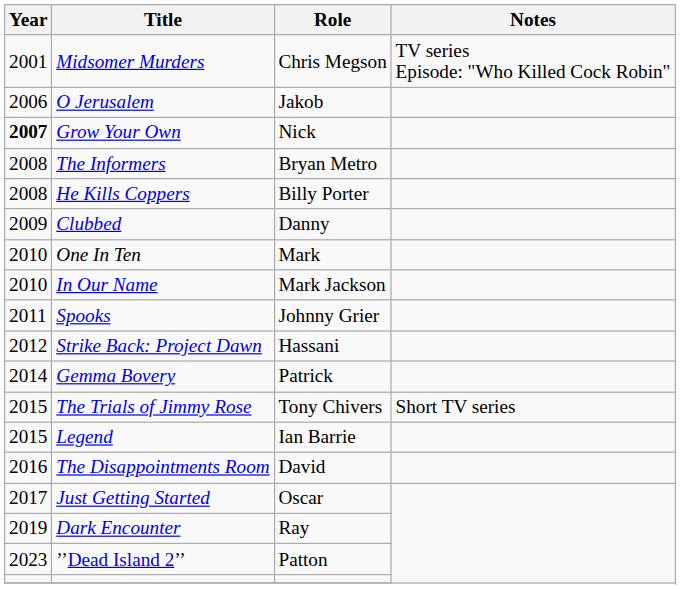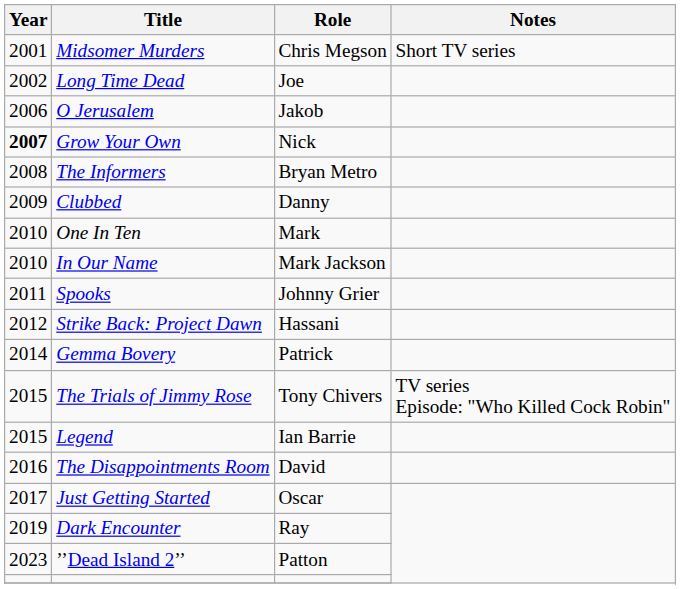 <table class="wikitable">
 <tr>
 <th>Year</th>
 <th>Title</th>
 <th>Role</th>
 <th>Notes</th>
 </tr>
 <tr>
 <td>2001</td>
 <td><em><a href='#'>Midsomer Murders</a></em></td>
 <td>Chris Megson</td>
-<td>TV series<br>Episode: "Who Killed Cock Robin"</td>
+<td>Short TV series</td>
+</tr>
+<tr>
+<td>2002</td>
+<td><em><a href='#'>Long Time Dead</a></em></td>
+<td>Joe</td>
+<td></td>
 </tr>
 <tr>
 <td>2006</td>
 <td><em><a href='#'>O Jerusalem</a></em></td>
 <td>Jakob</td>
 <td></td>
 </tr>
 <tr>
 <td><strong>2007</strong></td>
 <td><em><a href='#'>Grow Your Own</a></em></td>
 <td>Nick</td>
 <td></td>
 </tr>
 <tr>
 <td>2008</td>
 <td><em><a href='#'>The Informers</a></em></td>
 <td>Bryan Metro</td>
-<td></td>
-</tr>
-<tr>
-<td>2008</td>
-<td><em><a href='#'>He Kills Coppers</a></em></td>
-<td>Billy Porter</td>
 <td></td>
 </tr>
 <tr>
 <td>2009</td>
 <td><em><a href='#'>Clubbed</a></em></td>
 <td>Danny</td>
 <td></td>
 </tr>
 <tr>
 <td>2010</td>
 <td><em>One In Ten</em></td>
 <td>Mark</td>
 <td></td>
 </tr>
 <tr>
 <td>2010</td>
 <td><em><a href='#'>In Our Name</a></em></td>
 <td>Mark Jackson</td>
 <td></td>
 </tr>
 <tr>
 <td>2011</td>
 <td><em><a href='#'>Spooks</a></em></td>
 <td>Johnny Grier</td>
 <td></td>
 </tr>
 <tr>
 <td>2012</td>
 <td><em><a href='#'>Strike Back: Project Dawn</a></em></td>
 <td>Hassani</td>
 <td></td>
 </tr>
 <tr>
 <td>2014</td>
 <td><em><a href='#'>Gemma Bovery</a></em></td>
 <td>Patrick</td>
 <td></td>
 </tr>
 <tr>
 <td>2015</td>
 <td><em><a href='#'>The Trials of Jimmy Rose</a></em></td>
 <td>Tony Chivers</td>
-<td>Short TV series</td>
+<td>TV series<br>Episode: "Who Killed Cock Robin"</td>
 </tr>
 <tr>
 <td>2015</td>
 <td><em><a href='#'>Legend</a></em></td>
 <td>Ian Barrie</td>
 <td></td>
 </tr>
 <tr>
 <td>2016</td>
 <td><em><a href='#'>The Disappointments Room</a></em></td>
 <td>David</td>
 <td></td>
 </tr>
 <tr>
 <td>2017</td>
 <td><em><a href='#'>Just Getting Started</a></em></td>
 <td>Oscar</td>
 </tr>
 <tr>
 <td>2019</td>
 <td><em><a href='#'>Dark Encounter</a></em></td>
 <td>Ray</td>
 </tr>
 <tr>
 <td>2023</td>
 <td>’’<a href='#'>Dead Island 2</a>’’</td>
 <td>Patton</td>
 </tr>
 <tr>
 <td></td>
 <td></td>
 <td></td>
 </tr>
 <tr>
 </tr>
 </table>
